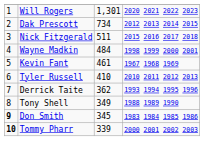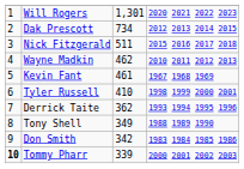 <table class="wikitable">
 <tr>
 </tr>
 <tr>
 <td>1</td>
 <td><a href='#'>Will Rogers</a></td>
 <td>1,301</td>
 <td style="font-size:80%;"><a href='#'>2020</a> <a href='#'>2021</a> <a href='#'>2022</a> <a href='#'>2023</a></td>
 </tr>
 <tr>
 <td>2</td>
 <td><a href='#'>Dak Prescott</a></td>
 <td>734</td>
 <td style="font-size:80%;"><a href='#'>2012</a> <a href='#'>2013</a> <a href='#'>2014</a> <a href='#'>2015</a></td>
 </tr>
 <tr>
 <td>3</td>
 <td><a href='#'>Nick Fitzgerald</a></td>
 <td>511</td>
 <td style="font-size:80%;"><a href='#'>2015</a> <a href='#'>2016</a> <a href='#'>2017</a> <a href='#'>2018</a></td>
 </tr>
 <tr>
 <td>4</td>
 <td><a href='#'>Wayne Madkin</a></td>
-<td>484</td>
-<td style="font-size:80%;"><a href='#'>1998</a> <a href='#'>1999</a> <a href='#'>2000</a> <a href='#'>2001</a></td>
+<td>462</td>
+<td style="font-size:80%;"><a href='#'>2010</a> <a href='#'>2011</a> <a href='#'>2012</a> <a href='#'>2013</a></td>
 </tr>
 <tr>
 <td>5</td>
 <td><a href='#'>Kevin Fant</a></td>
 <td>461</td>
 <td style="font-size:80%;"><a href='#'>1967</a> <a href='#'>1968</a> <a href='#'>1969</a></td>
 </tr>
 <tr>
 <td>6</td>
 <td><a href='#'>Tyler Russell</a></td>
 <td>410</td>
-<td style="font-size:80%;"><a href='#'>2010</a> <a href='#'>2011</a> <a href='#'>2012</a> <a href='#'>2013</a></td>
+<td style="font-size:80%;"><a href='#'>1998</a> <a href='#'>1999</a> <a href='#'>2000</a> <a href='#'>2001</a></td>
 </tr>
 <tr>
 <td>7</td>
 <td>Derrick Taite</td>
 <td>362</td>
 <td style="font-size:80%;"><a href='#'>1993</a> <a href='#'>1994</a> <a href='#'>1995</a> <a href='#'>1996</a></td>
 </tr>
 <tr>
 <td>8</td>
 <td>Tony Shell</td>
 <td>349</td>
 <td style="font-size:80%;"><a href='#'>1988</a> <a href='#'>1989</a> <a href='#'>1990</a></td>
 </tr>
 <tr>
-<td><strong>9</strong></td>
+<td>9</td>
 <td><a href='#'>Don Smith</a></td>
-<td>345</td>
+<td>342</td>
 <td style="font-size:80%;"><a href='#'>1983</a> <a href='#'>1984</a> <a href='#'>1985</a> <a href='#'>1986</a></td>
 </tr>
 <tr>
 <td><strong>10</strong></td>
 <td><a href='#'>Tommy Pharr</a></td>
 <td>339</td>
 <td style="font-size:80%;"><a href='#'>2000</a> <a href='#'>2001</a> <a href='#'>2002</a> <a href='#'>2003</a></td>
 </tr>
 </table>
